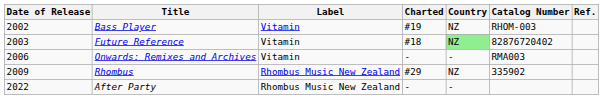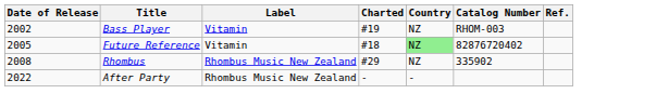 <table class="wikitable" style="font-size: 95%;">
 <tr>
 <th>Date of Release</th>
 <th>Title</th>
 <th>Label</th>
 <th>Charted</th>
 <th>Country</th>
 <th>Catalog Number</th>
 <th>Ref.</th>
 </tr>
 <tr>
 <td>2002</td>
 <td><em><a href='#'>Bass Player</a></em></td>
 <td><a href='#'>Vitamin</a></td>
 <td>#19</td>
 <td>NZ</td>
 <td>RHOM-003</td>
 <td></td>
 </tr>
 <tr>
-<td>2003</td>
+<td>2005</td>
 <td><em><a href='#'>Future Reference</a></em></td>
 <td>Vitamin</td>
 <td>#18</td>
 <td style="background: lightgreen;">NZ</td>
 <td>82876720402</td>
 <td></td>
 </tr>
 <tr>
-<td>2006</td>
-<td><em><a href='#'>Onwards: Remixes and Archives</a></em></td>
-<td>Vitamin</td>
-<td>-</td>
-<td>-</td>
-<td>RMA003</td>
-<td></td>
-</tr>
-<tr>
-<td>2009</td>
+<td>2008</td>
 <td><em><a href='#'>Rhombus</a></em></td>
 <td><a href='#'>Rhombus Music New Zealand</a></td>
 <td>#29</td>
 <td>NZ</td>
 <td>335902</td>
 <td></td>
 </tr>
 <tr>
 <td>2022</td>
 <td><em>After Party</em></td>
 <td>Rhombus Music New Zealand</td>
 <td>-</td>
 <td>-</td>
 <td></td>
 <td></td>
 </tr>
 </table>
